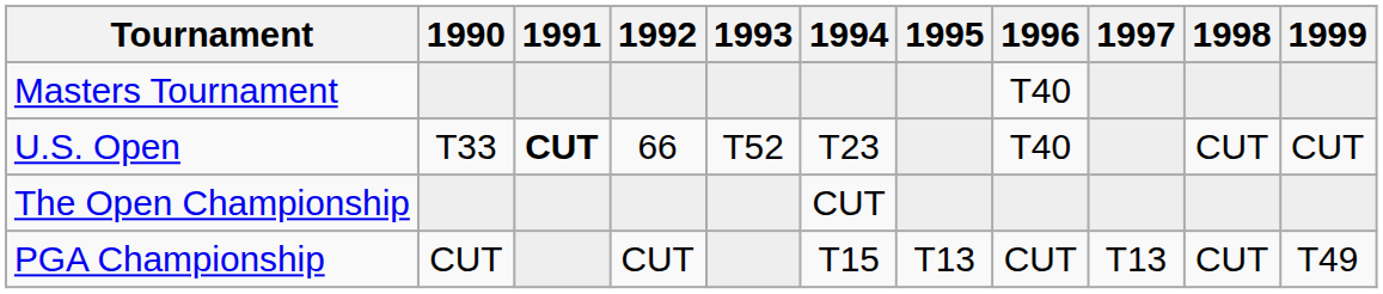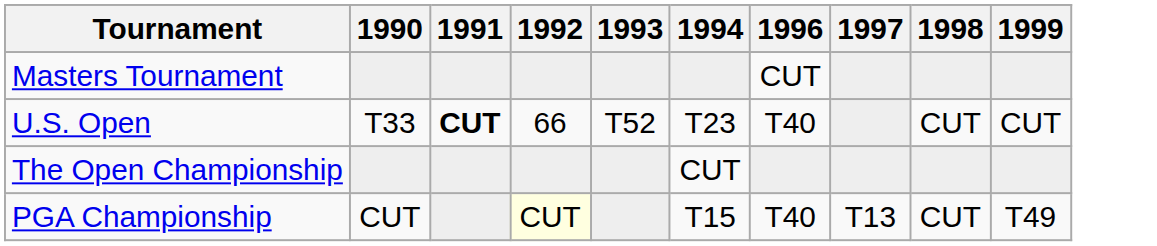 <table class="wikitable" style="font-size:95%;text-align:center;">
 <tr>
 <th>Tournament</th>
 <th>1990</th>
 <th>1991</th>
 <th>1992</th>
 <th>1993</th>
 <th>1994</th>
-<th>1995</th>
 <th>1996</th>
 <th>1997</th>
 <th>1998</th>
 <th>1999</th>
 </tr>
 <tr>
 <td align=left><a href='#'>Masters Tournament</a></td>
 <td style="background:#eeeeee;"></td>
 <td style="background:#eeeeee;"></td>
 <td style="background:#eeeeee;"></td>
 <td style="background:#eeeeee;"></td>
 <td style="background:#eeeeee;"></td>
-<td style="background:#eeeeee;"></td>
-<td>T40</td>
+<td>CUT</td>
 <td style="background:#eeeeee;"></td>
 <td style="background:#eeeeee;"></td>
 <td style="background:#eeeeee;"></td>
 </tr>
 <tr>
 <td align=left><a href='#'>U.S. Open</a></td>
 <td>T33</td>
 <td><strong>CUT</strong></td>
 <td>66</td>
 <td>T52</td>
 <td>T23</td>
-<td style="background:#eeeeee;"></td>
 <td>T40</td>
 <td style="background:#eeeeee;"></td>
 <td>CUT</td>
 <td>CUT</td>
 </tr>
 <tr>
 <td align=left><a href='#'>The Open Championship</a></td>
 <td style="background:#eeeeee;"></td>
 <td style="background:#eeeeee;"></td>
 <td style="background:#eeeeee;"></td>
 <td style="background:#eeeeee;"></td>
 <td>CUT</td>
 <td style="background:#eeeeee;"></td>
 <td style="background:#eeeeee;"></td>
 <td style="background:#eeeeee;"></td>
 <td style="background:#eeeeee;"></td>
-<td style="background:#eeeeee;"></td>
 </tr>
 <tr>
 <td align=left><a href='#'>PGA Championship</a></td>
 <td>CUT</td>
 <td style="background:#eeeeee;"></td>
-<td>CUT</td>
+<td style="background: lightyellow;">CUT</td>
 <td style="background:#eeeeee;"></td>
 <td>T15</td>
-<td>T13</td>
-<td>CUT</td>
+<td>T40</td>
 <td>T13</td>
 <td>CUT</td>
 <td>T49</td>
 </tr>
 </table>
